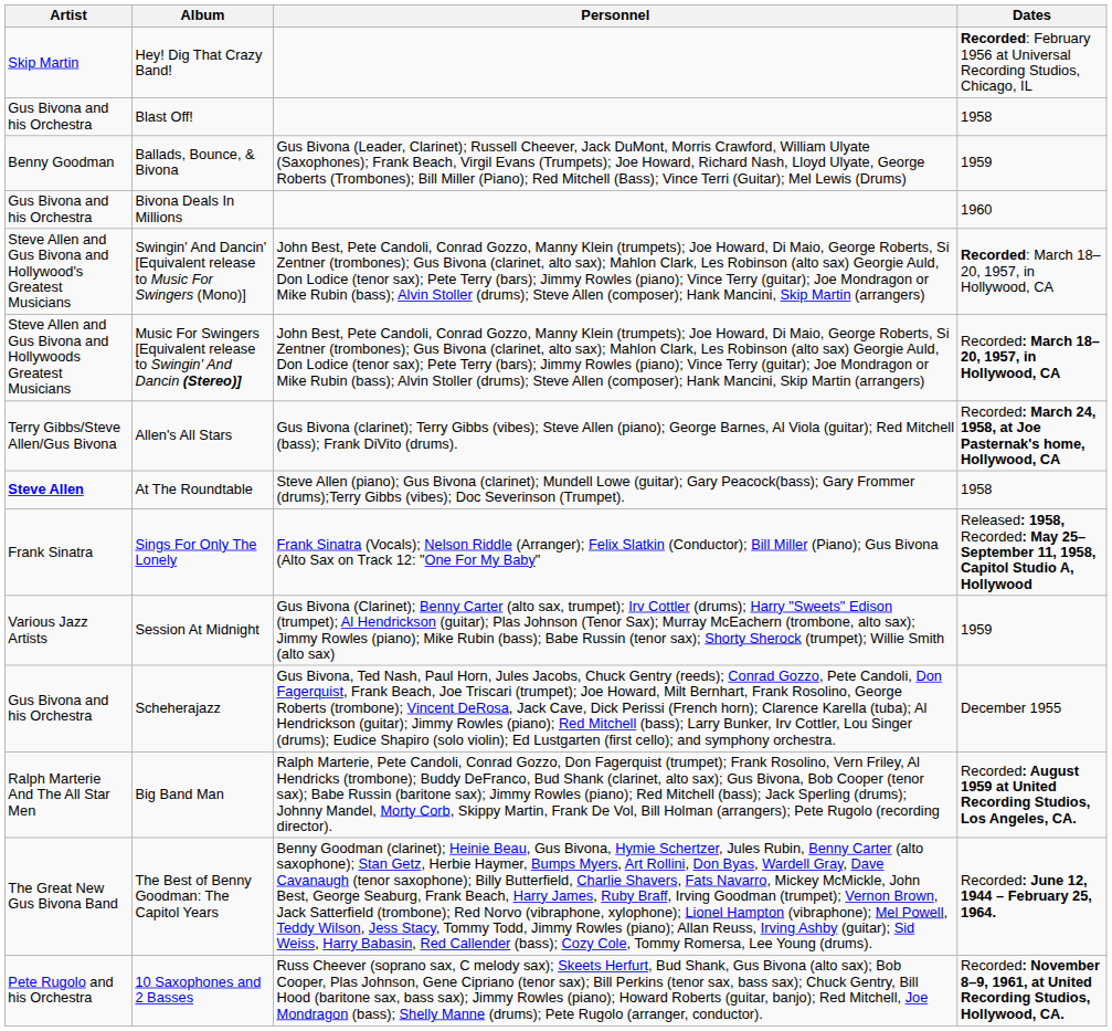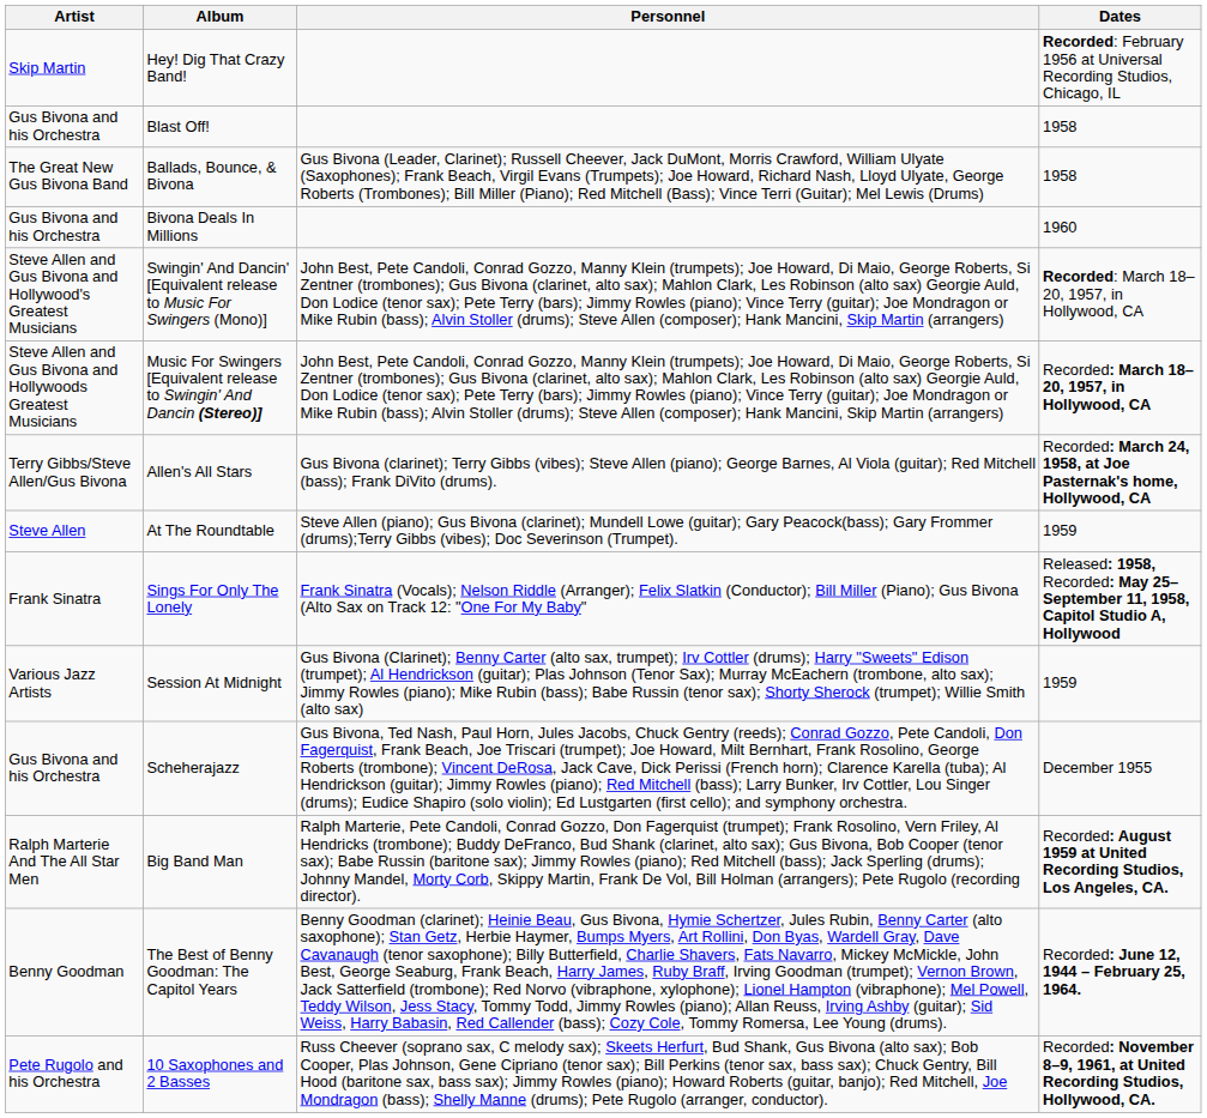 <table class="wikitable">
 <tr>
 <th>Artist</th>
 <th>Album</th>
 <th>Personnel</th>
 <th>Dates</th>
 </tr>
 <tr>
 <td><a href='#'>Skip Martin</a></td>
 <td>Hey! Dig That Crazy Band!</td>
 <td></td>
 <td><strong>Recorded</strong>: February 1956 at Universal Recording Studios, Chicago, IL</td>
 </tr>
 <tr>
 <td>Gus Bivona and his Orchestra</td>
 <td>Blast Off!</td>
 <td></td>
 <td>1958</td>
 </tr>
 <tr>
-<td>Benny Goodman</td>
+<td>The Great New Gus Bivona Band</td>
 <td>Ballads, Bounce, & Bivona</td>
 <td>Gus Bivona (Leader, Clarinet); Russell Cheever, Jack DuMont, Morris Crawford, William Ulyate (Saxophones); Frank Beach, Virgil Evans (Trumpets); Joe Howard, Richard Nash, Lloyd Ulyate, George Roberts (Trombones); Bill Miller (Piano); Red Mitchell (Bass); Vince Terri (Guitar); Mel Lewis (Drums)</td>
-<td>1959</td>
+<td>1958</td>
 </tr>
 <tr>
 <td>Gus Bivona and his Orchestra</td>
 <td>Bivona Deals In Millions</td>
 <td></td>
 <td>1960</td>
 </tr>
 <tr>
 <td>Steve Allen and Gus Bivona and Hollywood's Greatest Musicians</td>
 <td>Swingin' And Dancin' [Equivalent release to <em>Music For Swingers</em> (Mono)]</td>
 <td>John Best, Pete Candoli, Conrad Gozzo, Manny Klein (trumpets); Joe Howard, Di Maio, George Roberts, Si Zentner (trombones); Gus Bivona (clarinet, alto sax); Mahlon Clark, Les Robinson (alto sax) Georgie Auld, Don Lodice (tenor sax); Pete Terry (bars); Jimmy Rowles (piano); Vince Terry (guitar); Joe Mondragon or Mike Rubin (bass); <a href='#'>Alvin Stoller</a> (drums); Steve Allen (composer); Hank Mancini, <a href='#'>Skip Martin</a> (arrangers)</td>
 <td><strong>Recorded</strong>: March 18–20, 1957, in Hollywood, CA</td>
 </tr>
 <tr>
 <td>Steve Allen and Gus Bivona and Hollywoods Greatest Musicians</td>
 <td>Music For Swingers [Equivalent release to <em>Swingin' And Dancin<strong> (Stereo)]</td>
 <td>John Best, Pete Candoli, Conrad Gozzo, Manny Klein (trumpets); Joe Howard, Di Maio, George Roberts, Si Zentner (trombones); Gus Bivona (clarinet, alto sax); Mahlon Clark, Les Robinson (alto sax) Georgie Auld, Don Lodice (tenor sax); Pete Terry (bars); Jimmy Rowles (piano); Vince Terry (guitar); Joe Mondragon or Mike Rubin (bass); Alvin Stoller (drums); Steve Allen (composer); Hank Mancini, Skip Martin (arrangers)</td>
 <td></strong>Recorded<strong>: March 18–20, 1957, in Hollywood, CA</td>
 </tr>
 <tr>
 <td>Terry Gibbs/Steve Allen/Gus Bivona</td>
 <td>Allen's All Stars</td>
 <td>Gus Bivona (clarinet); Terry Gibbs (vibes); Steve Allen (piano); George Barnes, Al Viola (guitar); Red Mitchell (bass); Frank DiVito (drums).</td>
 <td></strong>Recorded<strong>: March 24, 1958, at Joe Pasternak's home, Hollywood, CA</td>
 </tr>
 <tr>
-<td><strong><a href='#'>Steve Allen</a></strong></td>
+<td><a href='#'>Steve Allen</a></td>
 <td>At The Roundtable</td>
 <td>Steve Allen (piano); Gus Bivona (clarinet); Mundell Lowe (guitar); Gary Peacock(bass); Gary Frommer (drums);Terry Gibbs (vibes); Doc Severinson (Trumpet).</td>
-<td>1958</td>
+<td>1959</td>
 </tr>
 <tr>
 <td>Frank Sinatra</td>
 <td><a href='#'>Sings For Only The Lonely</a></td>
 <td><a href='#'>Frank Sinatra</a> (Vocals); <a href='#'>Nelson Riddle</a> (Arranger); <a href='#'>Felix Slatkin</a> (Conductor); <a href='#'>Bill Miller</a> (Piano); Gus Bivona (Alto Sax on Track 12: "<a href='#'>One For My Baby</a>"</td>
 <td></strong>Released<strong>: 1958, </strong>Recorded<strong>: May 25–September 11, 1958, Capitol Studio A, Hollywood</td>
 </tr>
 <tr>
 <td></em>Various Jazz Artists<em></td>
 <td>Session At Midnight</td>
 <td>Gus Bivona (Clarinet); <a href='#'>Benny Carter</a> (alto sax, trumpet); <a href='#'>Irv Cottler</a> (drums); <a href='#'>Harry "Sweets" Edison</a> (trumpet); <a href='#'>Al Hendrickson</a> (guitar); Plas Johnson (Tenor Sax); Murray McEachern (trombone, alto sax); Jimmy Rowles (piano); Mike Rubin (bass); Babe Russin (tenor sax); <a href='#'>Shorty Sherock</a> (trumpet); Willie Smith (alto sax)</td>
 <td>1959</td>
 </tr>
 <tr>
 <td>Gus Bivona and his Orchestra</td>
 <td>Scheherajazz</td>
 <td>Gus Bivona, Ted Nash, Paul Horn, Jules Jacobs, Chuck Gentry (reeds); <a href='#'>Conrad Gozzo</a>, Pete Candoli, <a href='#'>Don Fagerquist</a>, Frank Beach, Joe Triscari (trumpet); Joe Howard, Milt Bernhart, Frank Rosolino, George Roberts (trombone); <a href='#'>Vincent DeRosa</a>, Jack Cave, Dick Perissi (French horn); Clarence Karella (tuba); Al Hendrickson (guitar); Jimmy Rowles (piano); <a href='#'>Red Mitchell</a> (bass); Larry Bunker, Irv Cottler, Lou Singer (drums); Eudice Shapiro (solo violin); Ed Lustgarten (first cello); and symphony orchestra.</td>
 <td>December 1955</td>
 </tr>
 <tr>
 <td>Ralph Marterie And The All Star Men</td>
 <td>Big Band Man</td>
 <td>Ralph Marterie, Pete Candoli, Conrad Gozzo, Don Fagerquist (trumpet); Frank Rosolino, Vern Friley, Al Hendricks (trombone); Buddy DeFranco, Bud Shank (clarinet, alto sax); Gus Bivona, Bob Cooper (tenor sax); Babe Russin (baritone sax); Jimmy Rowles (piano); Red Mitchell (bass); Jack Sperling (drums); Johnny Mandel, <a href='#'>Morty Corb</a>, Skippy Martin, Frank De Vol, Bill Holman (arrangers); Pete Rugolo (recording director).</td>
 <td></strong>Recorded<strong>: August 1959 at United Recording Studios, Los Angeles, CA.</td>
 </tr>
 <tr>
-<td>The Great New Gus Bivona Band</td>
+<td>Benny Goodman</td>
 <td>The Best of Benny Goodman: The Capitol Years</td>
 <td>Benny Goodman (clarinet); <a href='#'>Heinie Beau</a>, Gus Bivona, <a href='#'>Hymie Schertzer</a>, Jules Rubin, <a href='#'>Benny Carter</a> (alto saxophone); <a href='#'>Stan Getz</a>, Herbie Haymer, <a href='#'>Bumps Myers</a>, <a href='#'>Art Rollini</a>, <a href='#'>Don Byas</a>, <a href='#'>Wardell Gray</a>, <a href='#'>Dave Cavanaugh</a> (tenor saxophone); Billy Butterfield, <a href='#'>Charlie Shavers</a>, <a href='#'>Fats Navarro</a>, Mickey McMickle, John Best, George Seaburg, Frank Beach, <a href='#'>Harry James</a>, <a href='#'>Ruby Braff</a>, Irving Goodman (trumpet); <a href='#'>Vernon Brown</a>, Jack Satterfield (trombone); Red Norvo (vibraphone, xylophone); <a href='#'>Lionel Hampton</a> (vibraphone); <a href='#'>Mel Powell</a>, <a href='#'>Teddy Wilson</a>, <a href='#'>Jess Stacy</a>, Tommy Todd, Jimmy Rowles (piano); Allan Reuss, <a href='#'>Irving Ashby</a> (guitar); <a href='#'>Sid Weiss</a>, <a href='#'>Harry Babasin</a>, <a href='#'>Red Callender</a> (bass); <a href='#'>Cozy Cole</a>, Tommy Romersa, Lee Young (drums).</td>
 <td></strong>Recorded<strong>: June 12, 1944 – February 25, 1964.</td>
 </tr>
 <tr>
 <td><a href='#'>Pete Rugolo</a> and his Orchestra</td>
 <td></em><a href='#'>10 Saxophones and 2 Basses</a><em></td>
 <td>Russ Cheever (soprano sax, C melody sax); <a href='#'>Skeets Herfurt</a>, Bud Shank, Gus Bivona (alto sax); Bob Cooper, Plas Johnson, Gene Cipriano (tenor sax); Bill Perkins (tenor sax, bass sax); Chuck Gentry, Bill Hood (baritone sax, bass sax); Jimmy Rowles (piano); Howard Roberts (guitar, banjo); Red Mitchell, <a href='#'>Joe Mondragon</a> (bass); <a href='#'>Shelly Manne</a> (drums); Pete Rugolo (arranger, conductor).</td>
 <td></strong>Recorded<strong>: November 8–9, 1961, at United Recording Studios, Hollywood, CA.</td>
 </tr>
 </table>
